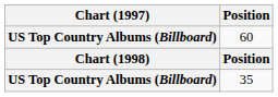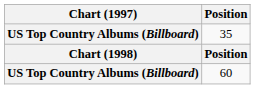 <table class="wikitable plainrowheaders" style="text-align:center">
 <tr>
 <th scope="col">Chart (1997)</th>
 <th scope="col">Position</th>
 </tr>
 <tr>
 <th scope="row">US Top Country Albums (<em>Billboard</em>)</th>
-<td>60</td>
+<td>35</td>
 </tr>
 <tr>
 <th scope="col">Chart (1998)</th>
 <th scope="col">Position</th>
 </tr>
 <tr>
 <th scope="row">US Top Country Albums (<em>Billboard</em>)</th>
-<td>35</td>
+<td>60</td>
 </tr>
 </table>
